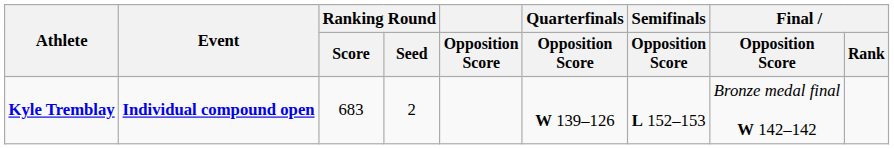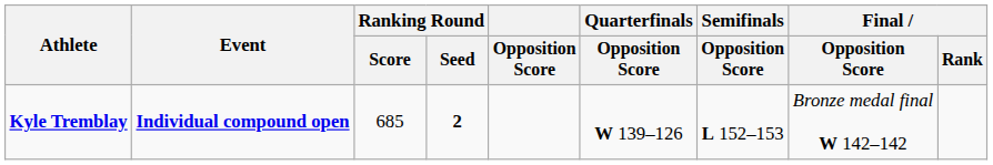 <table class=wikitable style=font-size:90%;text-align:center>
 <tr>
 <th rowspan=2>Athlete</th>
 <th rowspan=2>Event</th>
 <th colspan=2>Ranking Round</th>
 <th></th>
 <th>Quarterfinals</th>
 <th>Semifinals</th>
 <th colspan=2>Final / </th>
 </tr>
 <tr style=font-size:95%>
 <th>Score</th>
 <th>Seed</th>
 <th>Opposition<br>Score</th>
 <th>Opposition<br>Score</th>
 <th>Opposition<br>Score</th>
 <th>Opposition<br>Score</th>
 <th>Rank</th>
 </tr>
 <tr>
 <td align=left><strong><a href='#'>Kyle Tremblay</a></strong></td>
 <td align=left><strong><a href='#'>Individual compound open</a></strong></td>
-<td>683</td>
-<td>2</td>
+<td>685</td>
+<td><strong>2</strong></td>
 <td></td>
 <td><br><strong>W</strong> 139–126</td>
 <td><br><strong>L</strong> 152–153</td>
 <td><em>Bronze medal final</em><br><br><strong>W</strong> 142–142</td>
 <td></td>
 </tr>
 </table>
